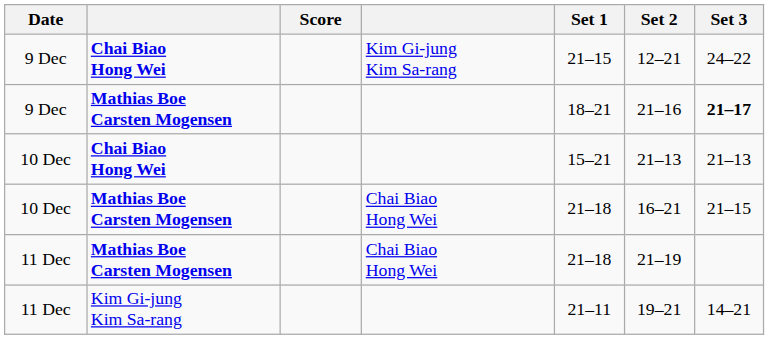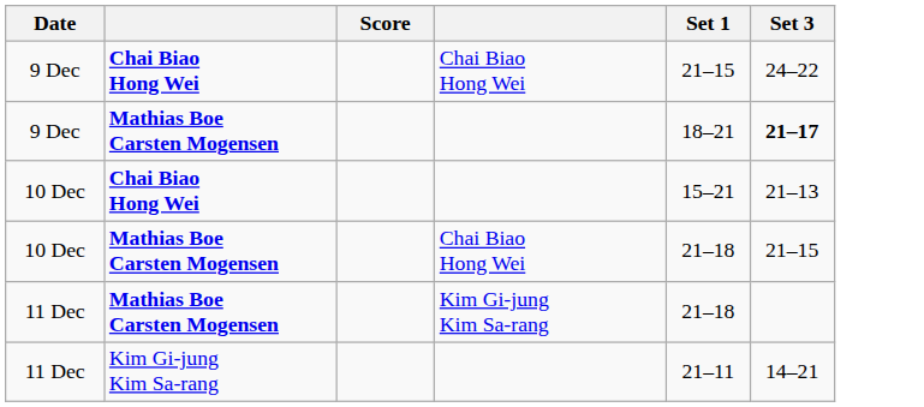 <table class="wikitable" style="text-align: center; font-size:90% ">
 <tr>
 <th width="60">Date</th>
 <th align="right" width="150"></th>
 <th width="60">Score</th>
 <th align="left" width="150"></th>
 <th width="50">Set 1</th>
-<th width="50">Set 2</th>
 <th width="50">Set 3</th>
 </tr>
 <tr>
 <td>9 Dec</td>
 <td align=left><strong> <a href='#'>Chai Biao</a><br> <a href='#'>Hong Wei</a></strong></td>
 <td align=center></td>
-<td align=left> <a href='#'>Kim Gi-jung</a><br>  <a href='#'>Kim Sa-rang</a></td>
+<td align=left> <a href='#'>Chai Biao</a><br> <a href='#'>Hong Wei</a></td>
 <td>21–15</td>
-<td>12–21</td>
 <td>24–22</td>
 </tr>
 <tr>
 <td>9 Dec</td>
 <td align=left><strong> <a href='#'>Mathias Boe</a><br> <a href='#'>Carsten Mogensen</a></strong></td>
 <td align=center></td>
 <td align=left></td>
 <td>18–21</td>
-<td>21–16</td>
 <td><strong>21–17</strong></td>
 </tr>
 <tr>
 <td>10 Dec</td>
 <td align=left><strong> <a href='#'>Chai Biao</a><br> <a href='#'>Hong Wei</a></strong></td>
 <td align=center></td>
 <td align=left></td>
 <td>15–21</td>
 <td>21–13</td>
-<td>21–13</td>
 </tr>
 <tr>
 <td>10 Dec</td>
 <td align=left><strong> <a href='#'>Mathias Boe</a><br> <a href='#'>Carsten Mogensen</a></strong></td>
 <td align=center></td>
 <td align=left> <a href='#'>Chai Biao</a><br> <a href='#'>Hong Wei</a></td>
 <td>21–18</td>
-<td>16–21</td>
 <td>21–15</td>
 </tr>
 <tr>
 <td>11 Dec</td>
 <td align=left><strong> <a href='#'>Mathias Boe</a><br> <a href='#'>Carsten Mogensen</a></strong></td>
 <td align=center></td>
-<td align=left> <a href='#'>Chai Biao</a><br> <a href='#'>Hong Wei</a></td>
+<td align=left> <a href='#'>Kim Gi-jung</a><br>  <a href='#'>Kim Sa-rang</a></td>
 <td>21–18</td>
-<td>21–19</td>
 <td></td>
 </tr>
 <tr>
 <td>11 Dec</td>
 <td align=left> <a href='#'>Kim Gi-jung</a><br>  <a href='#'>Kim Sa-rang</a></td>
 <td align=center></td>
 <td align=left><strong></strong></td>
 <td>21–11</td>
-<td>19–21</td>
 <td>14–21</td>
 </tr>
 </table>
